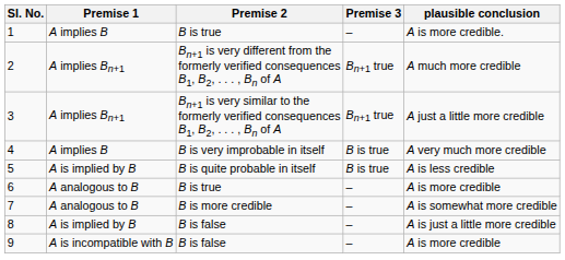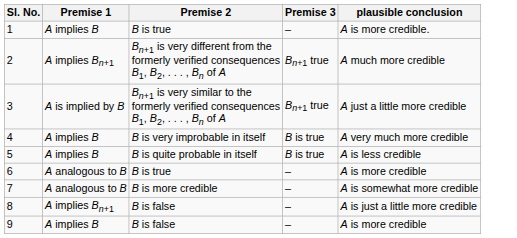 <table class="wikitable">
 <tr>
 <th>Sl. No.</th>
 <th>Premise 1</th>
 <th>Premise 2</th>
 <th>Premise 3</th>
 <th>plausible conclusion</th>
 </tr>
 <tr>
 <td>1</td>
 <td><em>A</em> implies <em>B</em></td>
 <td><em>B</em> is true</td>
 <td>–</td>
 <td><em>A</em> is more credible.</td>
 </tr>
 <tr>
 <td>2</td>
 <td><em>A</em> implies <em>B</em><sub><em>n</em>+1</sub></td>
 <td><em>B</em><sub><em>n</em>+1</sub> is very different from the<br>formerly verified consequences <br> <em>B</em><sub>1</sub>, <em>B</em><sub>2</sub>, . . . , <em>B</em><sub><em>n</em></sub> of <em>A</em></td>
 <td><em>B</em><sub><em>n</em>+1</sub> true</td>
 <td><em>A</em> much more credible</td>
 </tr>
 <tr>
 <td>3</td>
-<td><em>A</em> implies <em>B</em><sub><em>n</em>+1</sub></td>
+<td><em>A</em> is implied by <em>B</em></td>
 <td><em>B</em><sub><em>n</em>+1</sub> is very similar to the<br>formerly verified consequences <br> <em>B</em><sub>1</sub>, <em>B</em><sub>2</sub>, . . . , <em>B</em><sub><em>n</em></sub> of <em>A</em></td>
 <td><em>B</em><sub><em>n</em>+1</sub> true</td>
 <td><em>A</em> just a little more credible</td>
 </tr>
 <tr>
 <td>4</td>
 <td><em>A</em> implies <em>B</em></td>
 <td><em>B</em> is very improbable in itself</td>
 <td><em>B</em> is true</td>
 <td><em>A</em> very much more credible</td>
 </tr>
 <tr>
 <td>5</td>
-<td><em>A</em> is implied by <em>B</em></td>
+<td><em>A</em> implies <em>B</em></td>
 <td><em>B</em> is quite probable in itself</td>
 <td><em>B</em> is true</td>
 <td><em>A</em> is less credible</td>
 </tr>
 <tr>
 <td>6</td>
 <td><em>A</em> analogous to <em>B</em></td>
 <td><em>B</em> is true</td>
 <td>–</td>
 <td><em>A</em> is more credible</td>
 </tr>
 <tr>
 <td>7</td>
 <td><em>A</em> analogous to <em>B</em></td>
 <td><em>B</em> is more credible</td>
 <td>–</td>
 <td><em>A</em> is somewhat more credible</td>
 </tr>
 <tr>
 <td>8</td>
-<td><em>A</em> is implied by <em>B</em></td>
+<td><em>A</em> implies <em>B</em><sub><em>n</em>+1</sub></td>
 <td><em>B</em> is false</td>
 <td>–</td>
 <td><em>A</em> is just a little more credible</td>
 </tr>
 <tr>
 <td>9</td>
-<td><em>A</em> is incompatible with <em>B</em></td>
+<td><em>A</em> implies <em>B</em></td>
 <td><em>B</em> is false</td>
 <td>–</td>
 <td><em>A</em> is more credible</td>
 </tr>
 </table>
